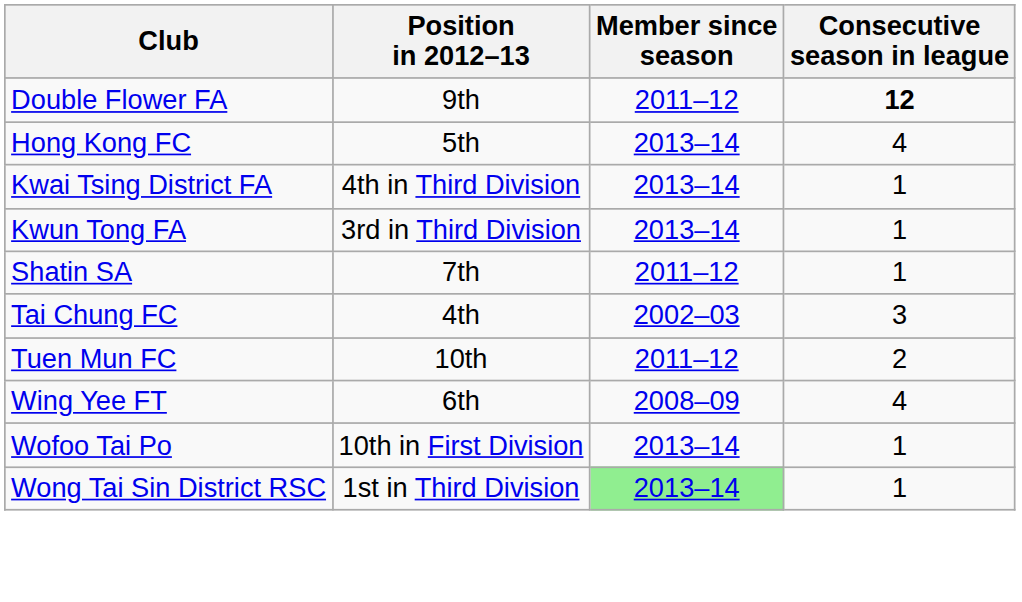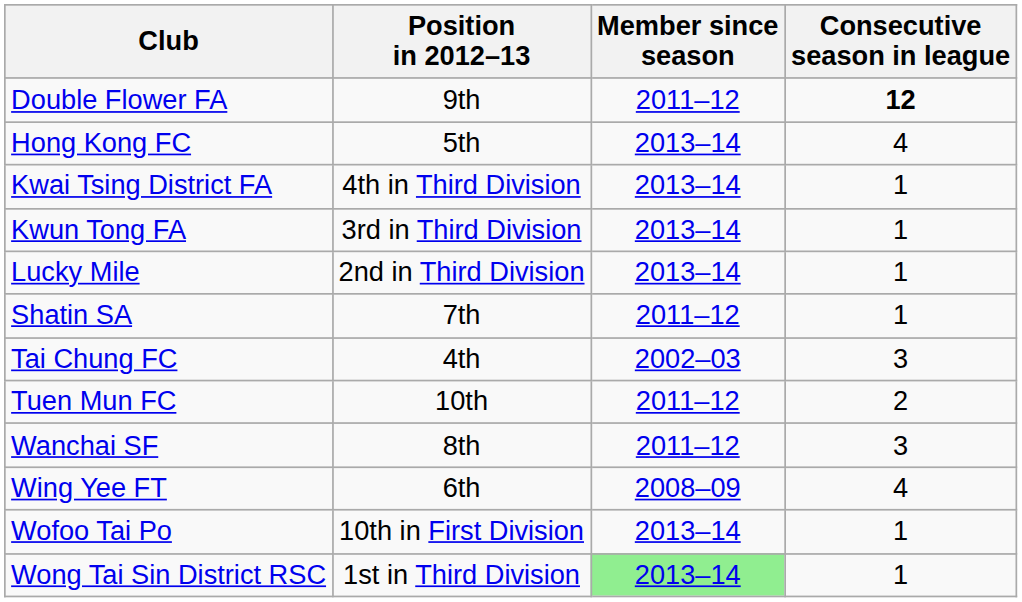 <table class="wikitable sortable" style="text-align:center;">
 <tr>
 <th>Club<br></th>
 <th>Position<br>in 2012–13</th>
 <th>Member since<br>season</th>
 <th>Consecutive<br>season in league</th>
 </tr>
 <tr>
 <td style="text-align:left;"><a href='#'>Double Flower FA</a></td>
 <td>9th</td>
 <td><a href='#'>2011–12</a></td>
 <td><strong>12</strong></td>
 </tr>
 <tr>
 <td style="text-align:left;"><a href='#'>Hong Kong FC</a></td>
 <td>5th</td>
 <td><a href='#'>2013–14</a></td>
 <td>4</td>
 </tr>
 <tr>
 <td style="text-align:left;"><a href='#'>Kwai Tsing District FA</a></td>
 <td>4th in <a href='#'>Third Division</a></td>
 <td><a href='#'>2013–14</a></td>
 <td>1</td>
 </tr>
 <tr>
 <td style="text-align:left;"><a href='#'>Kwun Tong FA</a></td>
 <td>3rd in <a href='#'>Third Division</a></td>
 <td><a href='#'>2013–14</a></td>
 <td>1</td>
 </tr>
 <tr>
+<td style="text-align:left;"><a href='#'>Lucky Mile</a></td>
+<td>2nd in <a href='#'>Third Division</a></td>
+<td><a href='#'>2013–14</a></td>
+<td>1</td>
+</tr>
+<tr>
 <td style="text-align:left;"><a href='#'>Shatin SA</a></td>
 <td>7th</td>
 <td><a href='#'>2011–12</a></td>
 <td>1</td>
 </tr>
 <tr>
 <td style="text-align:left;"><a href='#'>Tai Chung FC</a></td>
 <td>4th</td>
 <td><a href='#'>2002–03</a></td>
 <td>3</td>
 </tr>
 <tr>
 <td style="text-align:left;"><a href='#'>Tuen Mun FC</a></td>
 <td>10th</td>
 <td><a href='#'>2011–12</a></td>
 <td>2</td>
+</tr>
+<tr>
+<td style="text-align:left;"><a href='#'>Wanchai SF</a></td>
+<td>8th</td>
+<td><a href='#'>2011–12</a></td>
+<td>3</td>
 </tr>
 <tr>
 <td style="text-align:left;"><a href='#'>Wing Yee FT</a></td>
 <td>6th</td>
 <td><a href='#'>2008–09</a></td>
 <td>4</td>
 </tr>
 <tr>
 <td style="text-align:left;"><a href='#'>Wofoo Tai Po</a></td>
 <td>10th in <a href='#'>First Division</a></td>
 <td><a href='#'>2013–14</a></td>
 <td>1</td>
 </tr>
 <tr>
 <td style="text-align:left;"><a href='#'>Wong Tai Sin District RSC</a></td>
 <td>1st in <a href='#'>Third Division</a></td>
 <td style="background: lightgreen;"><a href='#'>2013–14</a></td>
 <td>1</td>
 </tr>
 </table>
